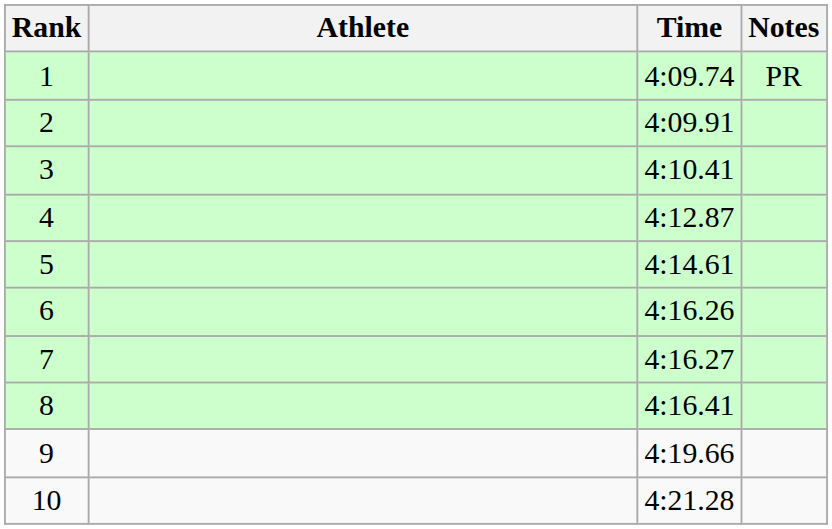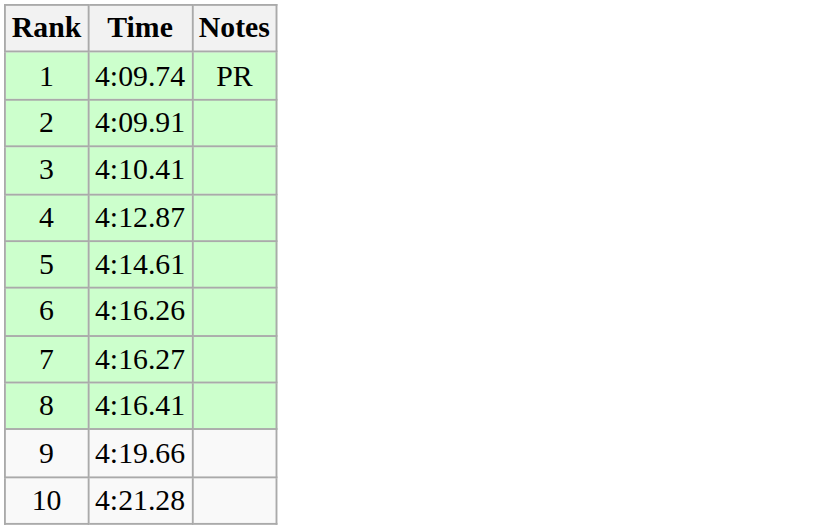 <table class="wikitable" style="text-align:center">
 <tr>
 <th>Rank</th>
-<th Style="width:18em">Athlete</th>
 <th>Time</th>
 <th>Notes</th>
 </tr>
 <tr style="background:#cfc">
 <td>1</td>
-<td style="text-align:left"></td>
 <td>4:09.74</td>
 <td>PR</td>
 </tr>
 <tr style="background:#cfc">
 <td>2</td>
-<td style="text-align:left"></td>
 <td>4:09.91</td>
 <td></td>
 </tr>
 <tr style="background:#cfc">
 <td>3</td>
-<td style="text-align:left"></td>
 <td>4:10.41</td>
 <td></td>
 </tr>
 <tr style="background:#cfc">
 <td>4</td>
-<td style="text-align:left"></td>
 <td>4:12.87</td>
 <td></td>
 </tr>
 <tr style="background:#cfc">
 <td>5</td>
-<td style="text-align:left"></td>
 <td>4:14.61</td>
 <td></td>
 </tr>
 <tr style="background:#cfc">
 <td>6</td>
-<td style="text-align:left"></td>
 <td>4:16.26</td>
 <td></td>
 </tr>
 <tr style="background:#cfc">
 <td>7</td>
-<td style="text-align:left"></td>
 <td>4:16.27</td>
 <td></td>
 </tr>
 <tr style="background:#cfc">
 <td>8</td>
-<td style="text-align:left"></td>
 <td>4:16.41</td>
 <td></td>
 </tr>
 <tr>
 <td>9</td>
-<td style="text-align:left"></td>
 <td>4:19.66</td>
 <td></td>
 </tr>
 <tr>
 <td>10</td>
-<td style="text-align:left"></td>
 <td>4:21.28</td>
 <td></td>
 </tr>
 </table>
